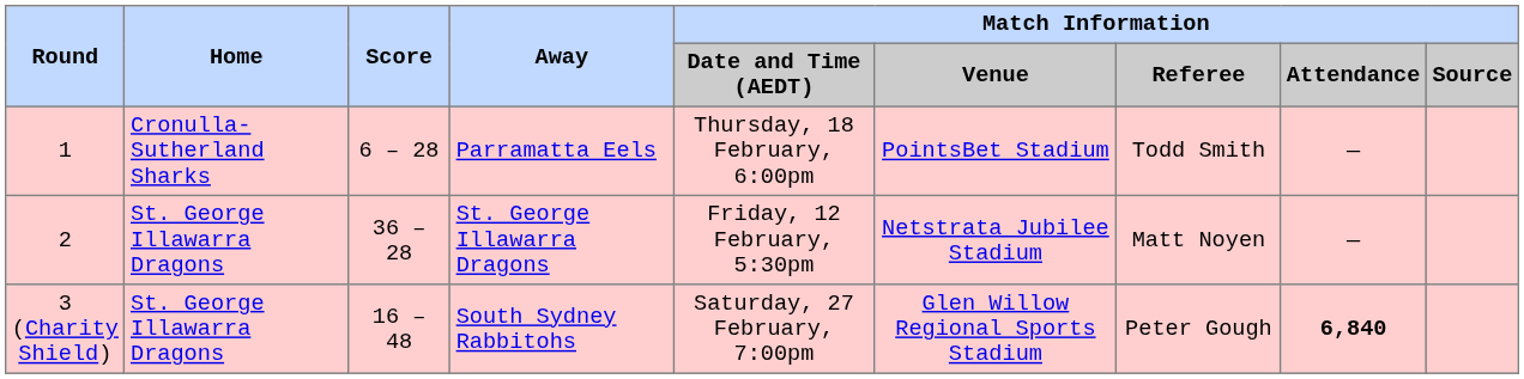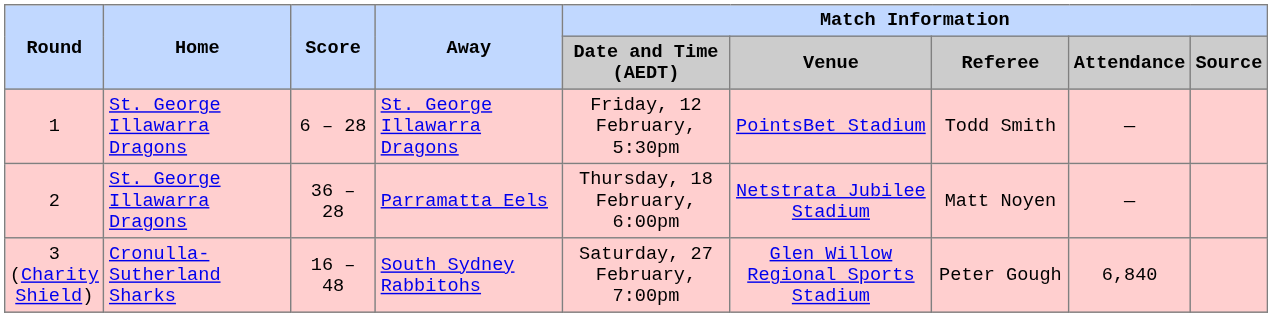 <table border="1" cellpadding="3" cellspacing="0" width="100%" style="border-collapse:collapse; text-align:center;">
 <tr bgcolor=#C1D8FF>
 <th rowspan="2" width="1%">Round</th>
 <th rowspan="2" width="19%">Home</th>
 <th rowspan="2" width="8%">Score</th>
 <th rowspan="2" width="19%">Away</th>
 <th colspan="6">Match Information</th>
 </tr>
 <tr bgcolor="#CCCCCC">
 <th width="17%">Date and Time (AEDT)</th>
 <th width="22%">Venue</th>
 <th width="50%">Referee</th>
 <th width="7%">Attendance</th>
 <td><strong>Source</strong></td>
 </tr>
 <tr style="text-align:center; background:#FFCFCF">
 <td>1</td>
-<td align="left"> <a href='#'>Cronulla-Sutherland Sharks</a></td>
+<td align="left"> <a href='#'>St. George Illawarra Dragons</a></td>
 <td>6 – 28</td>
-<td align="left"> <a href='#'>Parramatta Eels</a></td>
-<td>Thursday, 18 February, 6:00pm</td>
+<td align="left"> <a href='#'>St. George Illawarra Dragons</a></td>
+<td>Friday, 12 February, 5:30pm</td>
 <td><a href='#'>PointsBet Stadium</a></td>
 <td>Todd Smith</td>
 <td>—</td>
 <td></td>
 </tr>
 <tr style="text-align:center; background:#FFCFCF">
 <td>2</td>
 <td align="left"> <a href='#'>St. George Illawarra Dragons</a></td>
 <td>36 – 28</td>
-<td align="left"> <a href='#'>St. George Illawarra Dragons</a></td>
-<td>Friday, 12 February, 5:30pm</td>
+<td align="left"> <a href='#'>Parramatta Eels</a></td>
+<td>Thursday, 18 February, 6:00pm</td>
 <td><a href='#'>Netstrata Jubilee Stadium</a></td>
 <td>Matt Noyen</td>
 <td>—</td>
 <td></td>
 </tr>
 <tr style="text-align:center; background:#FFCFCF">
 <td>3<br>(<a href='#'>Charity Shield</a>)</td>
-<td align="left"> <a href='#'>St. George Illawarra Dragons</a></td>
+<td align="left"> <a href='#'>Cronulla-Sutherland Sharks</a></td>
 <td>16 – 48</td>
 <td align="left"> <a href='#'>South Sydney Rabbitohs</a></td>
 <td>Saturday, 27 February, 7:00pm</td>
 <td><a href='#'>Glen Willow Regional Sports Stadium</a></td>
 <td>Peter Gough</td>
-<td><strong>6,840</strong></td>
+<td>6,840</td>
 <td></td>
 </tr>
 </table>
